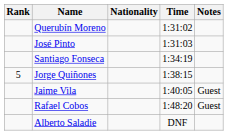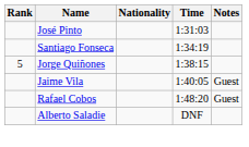 <table class="wikitable sortable" style="text-align:center">
 <tr>
 <th>Rank</th>
 <th>Name</th>
 <th>Nationality</th>
 <th>Time</th>
 <th>Notes</th>
-</tr>
-<tr>
-<td align=center></td>
-<td align=left><a href='#'>Querubín Moreno</a></td>
-<td align=left></td>
-<td>1:31:02</td>
-<td></td>
 </tr>
 <tr>
 <td align=center></td>
 <td align=left><a href='#'>José Pinto</a></td>
 <td align=left></td>
 <td>1:31:03</td>
 <td></td>
 </tr>
 <tr>
 <td align=center></td>
 <td align=left><a href='#'>Santiago Fonseca</a></td>
 <td align=left></td>
 <td>1:34:19</td>
 <td></td>
 </tr>
 <tr>
 <td align=center>5</td>
 <td align=left><a href='#'>Jorge Quiñones</a></td>
 <td align=left></td>
 <td>1:38:15</td>
 <td></td>
 </tr>
 <tr>
 <td align=center></td>
 <td align=left><a href='#'>Jaime Vila</a></td>
 <td align=left></td>
 <td>1:40:05</td>
 <td>Guest</td>
 </tr>
 <tr>
 <td align=center></td>
 <td align=left><a href='#'>Rafael Cobos</a></td>
 <td align=left></td>
 <td>1:48:20</td>
 <td>Guest</td>
 </tr>
 <tr>
 <td align=center></td>
 <td align=left><a href='#'>Alberto Saladie</a></td>
 <td align=left></td>
 <td>DNF</td>
 <td></td>
 </tr>
 </table>
